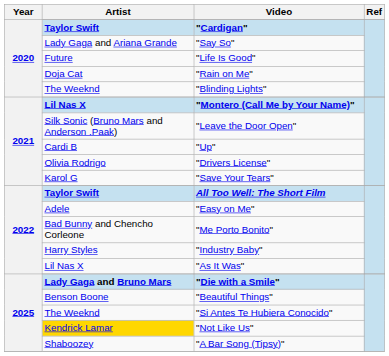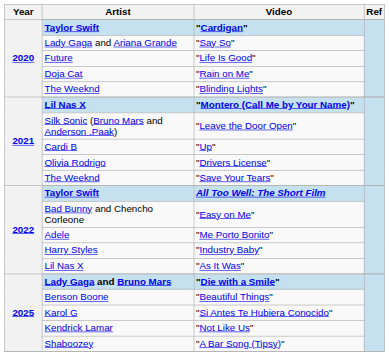 <table class="wikitable" width="100%">
 <tr>
 <th width="10%">Year</th>
 <th width="40%">Artist</th>
 <th width="45%">Video</th>
 <th width="5%">Ref</th>
 </tr>
 <tr>
 <th rowspan="6" align="center"><a href='#'>2020<br></a></th>
 </tr>
 <tr style="background:#c5e1f0">
 <td><strong><a href='#'>Taylor Swift</a></strong></td>
 <td><strong>"<a href='#'>Cardigan</a>"</strong></td>
 <td rowspan="5" align="center"></td>
 </tr>
 <tr>
 <td><a href='#'>Lady Gaga</a> and <a href='#'>Ariana Grande</a></td>
 <td>"<a href='#'>Say So</a>"</td>
 </tr>
 <tr>
 <td><a href='#'>Future</a> </td>
 <td>"<a href='#'>Life Is Good</a>"</td>
 </tr>
 <tr>
 <td><a href='#'>Doja Cat</a></td>
 <td>"<a href='#'>Rain on Me</a>"</td>
 </tr>
 <tr>
 <td><a href='#'>The Weeknd</a></td>
 <td>"<a href='#'>Blinding Lights</a>"</td>
 </tr>
 <tr>
 <th rowspan="6" align="center"><a href='#'>2021<br></a></th>
 </tr>
 <tr style="background:#c5e1f0">
 <td><strong><a href='#'>Lil Nas X</a></strong></td>
 <td><strong>"<a href='#'>Montero (Call Me by Your Name)</a>"</strong></td>
 <td rowspan="5" align="center"></td>
 </tr>
 <tr>
 <td><a href='#'>Silk Sonic</a> (<a href='#'>Bruno Mars</a> and <a href='#'>Anderson .Paak</a>)</td>
 <td>"<a href='#'>Leave the Door Open</a>"</td>
 </tr>
 <tr>
 <td><a href='#'>Cardi B</a></td>
 <td>"<a href='#'>Up</a>"</td>
 </tr>
 <tr>
 <td><a href='#'>Olivia Rodrigo</a></td>
 <td>"<a href='#'>Drivers License</a>"</td>
 </tr>
 <tr>
-<td><a href='#'>Karol G</a></td>
+<td><a href='#'>The Weeknd</a></td>
 <td>"<a href='#'>Save Your Tears</a>"</td>
 </tr>
 <tr>
 <th rowspan="6" align="center"><a href='#'>2022<br></a></th>
 </tr>
 <tr style="background:#c5e1f0">
 <td><strong><a href='#'>Taylor Swift</a></strong></td>
 <td><strong><em><a href='#'>All Too Well: The Short Film</a></em></strong></td>
 <td rowspan="5" align="center"></td>
 </tr>
 <tr>
-<td><a href='#'>Adele</a></td>
+<td><a href='#'>Bad Bunny</a> and Chencho Corleone</td>
 <td>"<a href='#'>Easy on Me</a>"</td>
 </tr>
 <tr>
-<td><a href='#'>Bad Bunny</a> and Chencho Corleone</td>
+<td><a href='#'>Adele</a></td>
 <td>"<a href='#'>Me Porto Bonito</a>"</td>
 </tr>
 <tr>
 <td><a href='#'>Harry Styles</a></td>
 <td>"<a href='#'>Industry Baby</a>"</td>
 </tr>
 <tr>
 <td><a href='#'>Lil Nas X</a> </td>
 <td>"<a href='#'>As It Was</a>"</td>
 </tr>
 <tr>
 <th rowspan="6"><a href='#'>2025<br></a></th>
 </tr>
 <tr style="background:#c5e1f0">
 <td><strong><a href='#'>Lady Gaga</a> and <a href='#'>Bruno Mars</a></strong></td>
 <td><strong>"<a href='#'>Die with a Smile</a>"</strong></td>
 <td rowspan="5" align="center"></td>
 </tr>
 <tr>
 <td><a href='#'>Benson Boone</a></td>
 <td>"<a href='#'>Beautiful Things</a>"</td>
 </tr>
 <tr>
-<td><a href='#'>The Weeknd</a></td>
+<td><a href='#'>Karol G</a></td>
 <td>"<a href='#'>Si Antes Te Hubiera Conocido</a>"</td>
 </tr>
 <tr>
-<td style="background: gold;"><a href='#'>Kendrick Lamar</a></td>
+<td><a href='#'>Kendrick Lamar</a></td>
 <td>"<a href='#'>Not Like Us</a>"</td>
 </tr>
 <tr>
 <td><a href='#'>Shaboozey</a></td>
 <td>"<a href='#'>A Bar Song (Tipsy)</a>"</td>
 </tr>
 <tr>
 </tr>
 </table>
